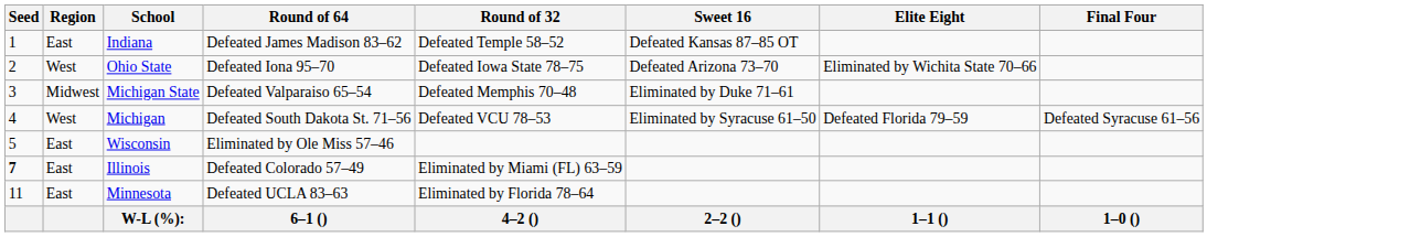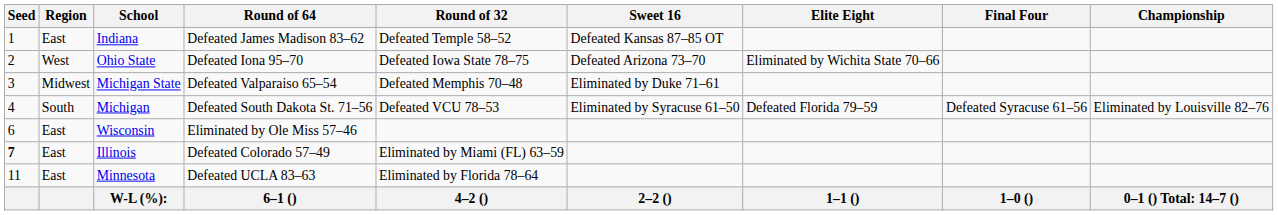 <table class="sortable wikitable" style="white-space:nowrap; font-size:90%;">
 <tr>
 <th>Seed</th>
 <th>Region</th>
 <th>School</th>
 <th>Round of 64</th>
 <th>Round of 32</th>
 <th>Sweet 16</th>
 <th>Elite Eight</th>
 <th>Final Four</th>
+<th>Championship</th>
 </tr>
 <tr>
 <td>1</td>
 <td>East</td>
 <td><a href='#'>Indiana</a></td>
 <td>Defeated James Madison 83–62</td>
 <td>Defeated Temple 58–52</td>
 <td>Defeated Kansas 87–85 OT</td>
+<td> </td>
 <td> </td>
 <td> </td>
 </tr>
 <tr>
 <td>2</td>
 <td>West</td>
 <td><a href='#'>Ohio State</a></td>
 <td>Defeated Iona 95–70</td>
 <td>Defeated Iowa State 78–75</td>
 <td>Defeated Arizona 73–70</td>
 <td>Eliminated by Wichita State 70–66</td>
 <td> </td>
+<td> </td>
 </tr>
 <tr>
 <td>3</td>
 <td>Midwest</td>
 <td><a href='#'>Michigan State</a></td>
 <td>Defeated Valparaiso 65–54</td>
 <td>Defeated Memphis 70–48</td>
 <td>Eliminated by Duke 71–61</td>
 <td> </td>
 <td> </td>
+<td> </td>
 </tr>
 <tr>
 <td>4</td>
-<td>West</td>
+<td>South</td>
 <td><a href='#'>Michigan</a></td>
 <td>Defeated South Dakota St. 71–56</td>
 <td>Defeated VCU 78–53</td>
 <td>Eliminated by Syracuse 61–50</td>
 <td>Defeated Florida 79–59</td>
 <td>Defeated Syracuse 61–56</td>
+<td>Eliminated by Louisville 82–76</td>
 </tr>
 <tr>
-<td>5</td>
+<td>6</td>
 <td>East</td>
 <td><a href='#'>Wisconsin</a></td>
 <td>Eliminated by Ole Miss 57–46</td>
+<td> </td>
 <td> </td>
 <td> </td>
 <td> </td>
 <td> </td>
 </tr>
 <tr>
 <td><strong>7</strong></td>
 <td>East</td>
 <td><a href='#'>Illinois</a></td>
 <td>Defeated Colorado 57–49</td>
 <td>Eliminated by Miami (FL) 63–59</td>
 <td> </td>
 <td> </td>
 <td> </td>
+<td> </td>
 </tr>
 <tr>
 <td>11</td>
 <td>East</td>
 <td><a href='#'>Minnesota</a></td>
 <td>Defeated UCLA 83–63</td>
 <td>Eliminated by Florida 78–64</td>
+<td> </td>
 <td> </td>
 <td> </td>
 <td> </td>
 </tr>
 <tr class="sortbottom"  style="text-align:center; background:#ddd;">
 <th></th>
 <th></th>
 <th>W-L (%):</th>
 <th>6–1 ()</th>
 <th>4–2 ()</th>
 <th>2–2 ()</th>
 <th>1–1 ()</th>
 <th>1–0 ()</th>
+<th>0–1 () Total: 14–7 ()</th>
 </tr>
 </table>
